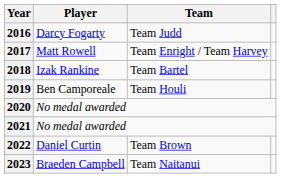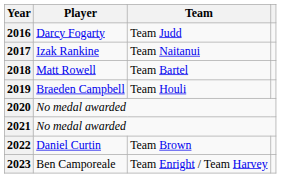 <table class="wikitable sortable" style="text-align:left">
 <tr>
 <th align="center">Year</th>
 <th>Player</th>
 <th>Team</th>
 <th align="center"></th>
 </tr>
 <tr>
 <th align="center">2016</th>
 <td><a href='#'>Darcy Fogarty</a></td>
 <td>Team <a href='#'>Judd</a></td>
 <td></td>
 </tr>
 <tr>
 <th align="center">2017</th>
-<td><a href='#'>Matt Rowell</a></td>
-<td>Team <a href='#'>Enright</a> / Team <a href='#'>Harvey</a></td>
+<td><a href='#'>Izak Rankine</a></td>
+<td>Team <a href='#'>Naitanui</a></td>
 <td></td>
 </tr>
 <tr>
 <th align="center">2018</th>
-<td><a href='#'>Izak Rankine</a></td>
+<td><a href='#'>Matt Rowell</a></td>
 <td>Team <a href='#'>Bartel</a></td>
 <td></td>
 </tr>
 <tr>
 <th align="center">2019</th>
-<td>Ben Camporeale</td>
+<td><a href='#'>Braeden Campbell</a></td>
 <td>Team <a href='#'>Houli</a></td>
 <td></td>
 </tr>
 <tr>
 <th align="center">2020</th>
 <td colspan="3"><em>No medal awarded</em></td>
 </tr>
 <tr>
 <th align="center">2021</th>
 <td colspan="3"><em>No medal awarded</em></td>
 </tr>
 <tr>
 <th align="center">2022</th>
 <td><a href='#'>Daniel Curtin</a></td>
 <td>Team <a href='#'>Brown</a></td>
 <td></td>
 </tr>
 <tr>
 <th align="center">2023</th>
-<td><a href='#'>Braeden Campbell</a></td>
-<td>Team <a href='#'>Naitanui</a></td>
+<td>Ben Camporeale</td>
+<td>Team <a href='#'>Enright</a> / Team <a href='#'>Harvey</a></td>
 <td></td>
 </tr>
 </table>
